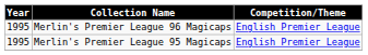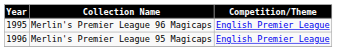 <table class="wikitable">
 <tr>
 <th style="background:#000000; color:#FFFFFF;">Year</th>
 <th style="background:#000000; color:#FFFFFF;">Collection Name</th>
 <th style="background:#000000; color:#FFFFFF;">Competition/Theme</th>
 </tr>
 <tr>
 <td>1995</td>
 <td>Merlin's Premier League 96 Magicaps</td>
 <td><a href='#'>English Premier League</a></td>
 </tr>
 <tr>
-<td>1995</td>
+<td>1996</td>
 <td>Merlin's Premier League 95 Magicaps</td>
 <td><a href='#'>English Premier League</a></td>
 </tr>
 <tr>
 </tr>
 </table>
